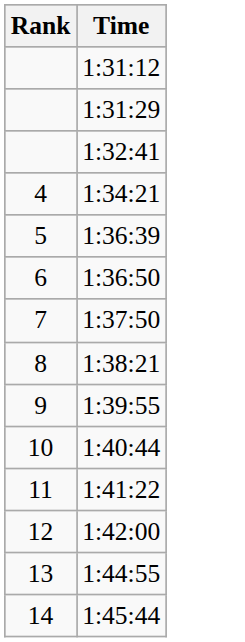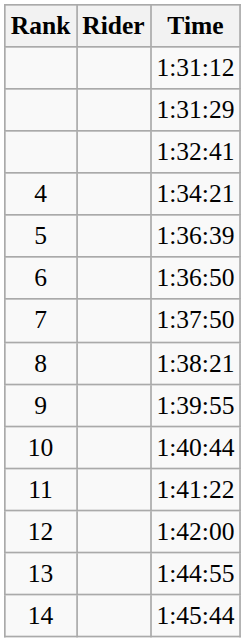 <table class="wikitable" style="font-size:95%" style="width:35em;">
 <tr>
 <th>Rank</th>
+<th>Rider</th>
 <th>Time</th>
 </tr>
 <tr>
 <td align=center></td>
+<td></td>
 <td>1:31:12</td>
 </tr>
 <tr>
 <td align=center></td>
+<td></td>
 <td>1:31:29</td>
 </tr>
 <tr>
 <td align=center></td>
+<td></td>
 <td>1:32:41</td>
 </tr>
 <tr>
 <td align=center>4</td>
+<td></td>
 <td>1:34:21</td>
 </tr>
 <tr>
 <td align=center>5</td>
+<td></td>
 <td>1:36:39</td>
 </tr>
 <tr>
 <td align=center>6</td>
+<td></td>
 <td>1:36:50</td>
 </tr>
 <tr>
 <td align=center>7</td>
+<td></td>
 <td>1:37:50</td>
 </tr>
 <tr>
 <td align=center>8</td>
+<td></td>
 <td>1:38:21</td>
 </tr>
 <tr>
 <td align=center>9</td>
+<td></td>
 <td>1:39:55</td>
 </tr>
 <tr>
 <td align=center>10</td>
+<td></td>
 <td>1:40:44</td>
 </tr>
 <tr>
 <td align=center>11</td>
+<td></td>
 <td>1:41:22</td>
 </tr>
 <tr>
 <td align=center>12</td>
+<td></td>
 <td>1:42:00</td>
 </tr>
 <tr>
 <td align=center>13</td>
+<td></td>
 <td>1:44:55</td>
 </tr>
 <tr>
 <td align=center>14</td>
+<td></td>
 <td>1:45:44</td>
 </tr>
 </table>
